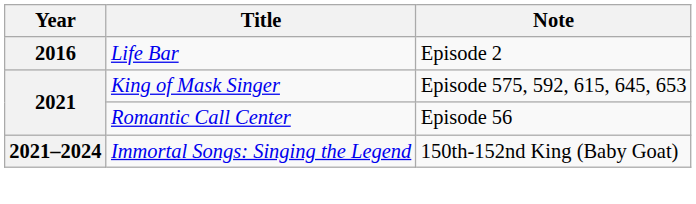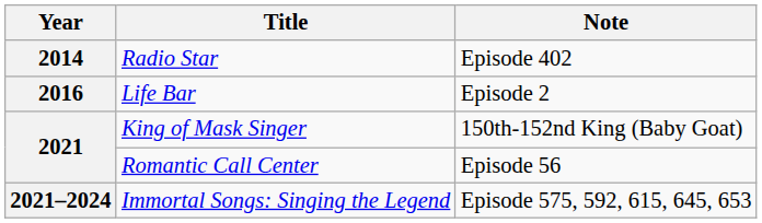 <table class="wikitable plainrowheaders sortable">
 <tr>
 <th scope="col">Year</th>
 <th scope="col">Title</th>
 <th>Note</th>
+</tr>
+<tr>
+<th>2014</th>
+<td><a href='#'><em>Radio Star</em></a></td>
+<td>Episode 402</td>
 </tr>
 <tr>
 <th>2016</th>
 <td><em><a href='#'>Life Bar</a></em></td>
 <td>Episode 2</td>
 </tr>
 <tr>
 <th rowspan="2">2021</th>
 <td><em><a href='#'>King of Mask Singer</a></em></td>
-<td>Episode 575, 592, 615, 645, 653</td>
+<td>150th-152nd King (Baby Goat)</td>
 </tr>
 <tr>
 <td><a href='#'><em>Romantic Call Center</em></a></td>
 <td>Episode 56</td>
 </tr>
 <tr>
 <th>2021–2024</th>
 <td><em><a href='#'>Immortal Songs: Singing the Legend</a></em></td>
-<td>150th-152nd King (Baby Goat)</td>
+<td>Episode 575, 592, 615, 645, 653</td>
 </tr>
 </table>
